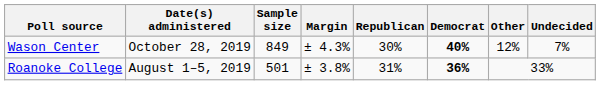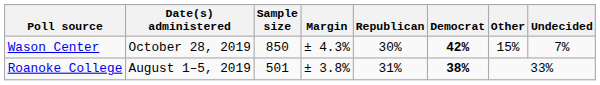 <table class="wikitable" style="font-size:90%;text-align:center;">
 <tr valign=bottom style="font-size:90%;">
 <th>Poll source</th>
 <th>Date(s)<br>administered</th>
 <th>Sample<br>size</th>
 <th>Margin<br></th>
 <th>Republican</th>
 <th>Democrat</th>
 <th>Other</th>
 <th>Undecided</th>
 </tr>
 <tr>
 <td style="text-align:left;"><a href='#'>Wason Center</a></td>
 <td>October 28, 2019</td>
-<td>849</td>
+<td>850</td>
 <td>± 4.3%</td>
 <td>30%</td>
-<td><strong>40%</strong></td>
-<td>12%</td>
+<td><strong>42%</strong></td>
+<td>15%</td>
 <td>7%</td>
 </tr>
 <tr>
 <td style="text-align:left;"><a href='#'>Roanoke College</a></td>
 <td>August 1–5, 2019</td>
 <td>501</td>
 <td>± 3.8%</td>
 <td>31%</td>
-<td><strong>36%</strong></td>
+<td><strong>38%</strong></td>
 <td colspan="2">33%</td>
 </tr>
 </table>
